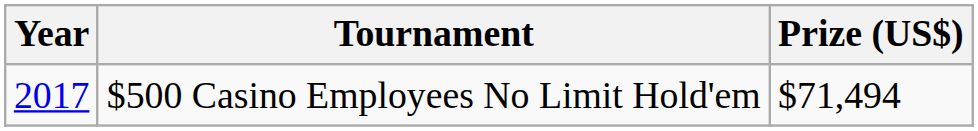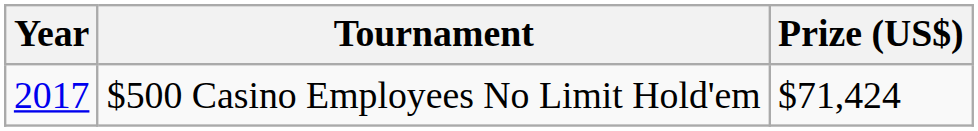 <table class="wikitable">
 <tr>
 <th>Year</th>
 <th>Tournament</th>
 <th>Prize (US$)</th>
 </tr>
 <tr>
 <td><a href='#'>2017</a></td>
 <td>$500 Casino Employees No Limit Hold'em</td>
-<td>$71,494</td>
+<td>$71,424</td>
 </tr>
 </table>
